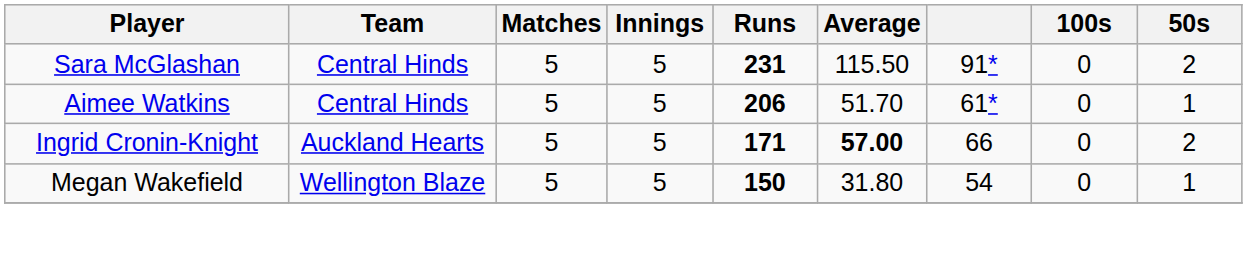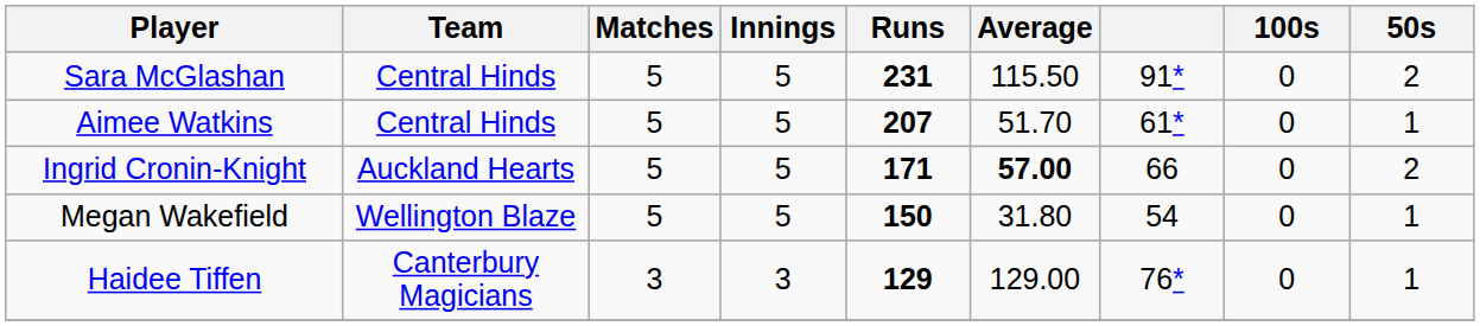 <table class="wikitable" style="text-align:center;">
 <tr>
 <th width=175>Player</th>
 <th width=125>Team</th>
 <th width=60>Matches</th>
 <th width=60>Innings</th>
 <th width=60>Runs</th>
 <th width=60>Average</th>
 <th width=60></th>
 <th width=60>100s</th>
 <th width=60>50s</th>
 </tr>
 <tr>
 <td><a href='#'>Sara McGlashan</a></td>
 <td><a href='#'>Central Hinds</a></td>
 <td>5</td>
 <td>5</td>
 <td><strong>231</strong></td>
 <td>115.50</td>
 <td>91<a href='#'>*</a></td>
 <td>0</td>
 <td>2</td>
 </tr>
 <tr>
 <td><a href='#'>Aimee Watkins</a></td>
 <td><a href='#'>Central Hinds</a></td>
 <td>5</td>
 <td>5</td>
-<td><strong>206</strong></td>
+<td><strong>207</strong></td>
 <td>51.70</td>
 <td>61<a href='#'>*</a></td>
 <td>0</td>
 <td>1</td>
 </tr>
 <tr>
 <td><a href='#'>Ingrid Cronin-Knight</a></td>
 <td><a href='#'>Auckland Hearts</a></td>
 <td>5</td>
 <td>5</td>
 <td><strong>171</strong></td>
 <td><strong>57.00</strong></td>
 <td>66</td>
 <td>0</td>
 <td>2</td>
 </tr>
 <tr>
 <td>Megan Wakefield</td>
 <td><a href='#'>Wellington Blaze</a></td>
 <td>5</td>
 <td>5</td>
 <td><strong>150</strong></td>
 <td>31.80</td>
 <td>54</td>
 <td>0</td>
 <td>1</td>
 </tr>
 <tr>
+<td><a href='#'>Haidee Tiffen</a></td>
+<td><a href='#'>Canterbury Magicians</a></td>
+<td>3</td>
+<td>3</td>
+<td><strong>129</strong></td>
+<td>129.00</td>
+<td>76<a href='#'>*</a></td>
+<td>0</td>
+<td>1</td>
+</tr>
+<tr>
 </tr>
 </table>
